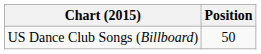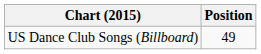 <table class="wikitable">
 <tr>
 <th>Chart (2015)</th>
 <th>Position</th>
 </tr>
 <tr>
 <td>US Dance Club Songs (<em>Billboard</em>)</td>
-<td align="center">50</td>
+<td align="center">49</td>
 </tr>
 </table>
